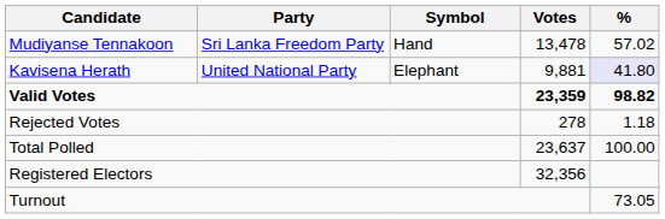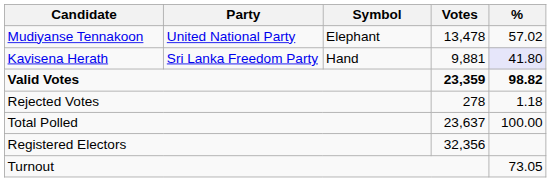 <table class="wikitable" border="1" style="text-align:right;">
 <tr>
 <th align=left width="180">Candidate</th>
 <th align=left width="180">Party</th>
 <th align=left width="120">Symbol</th>
 <th align=left width="60">Votes</th>
 <th align=left width="60">%</th>
 </tr>
 <tr>
 <td align=left><a href='#'>Mudiyanse Tennakoon</a></td>
-<td align=left><a href='#'>Sri Lanka Freedom Party</a></td>
-<td align=left>Hand</td>
+<td align=left><a href='#'>United National Party</a></td>
+<td align=left>Elephant</td>
 <td>13,478</td>
 <td>57.02</td>
 </tr>
 <tr>
 <td align=left><a href='#'>Kavisena Herath</a></td>
-<td align=left><a href='#'>United National Party</a></td>
-<td align=left>Elephant</td>
+<td align=left><a href='#'>Sri Lanka Freedom Party</a></td>
+<td align=left>Hand</td>
 <td>9,881</td>
 <td style="background: lavender;">41.80</td>
 </tr>
 <tr>
 <td align=left colspan=3><strong>Valid Votes</strong></td>
 <td><strong>23,359</strong></td>
 <td><strong>98.82</strong></td>
 </tr>
 <tr>
 <td align=left colspan=3>Rejected Votes</td>
 <td>278</td>
 <td>1.18</td>
 </tr>
 <tr>
 <td align=left colspan=3>Total Polled</td>
 <td>23,637</td>
 <td>100.00</td>
 </tr>
 <tr>
 <td align=left colspan=3>Registered Electors</td>
 <td>32,356</td>
 <td></td>
 </tr>
 <tr>
 <td align=left colspan=4>Turnout</td>
 <td>73.05</td>
 </tr>
 </table>
